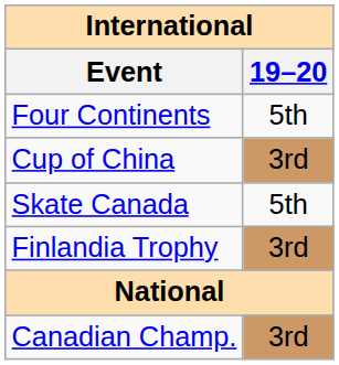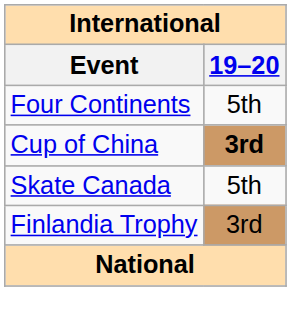 <table class="wikitable" style="text-align:center">
 <tr>
 <th colspan="2" style="background-color: #ffdead; " align="center">International</th>
 </tr>
 <tr>
 <th>Event</th>
 <th><a href='#'>19–20</a></th>
 </tr>
 <tr>
 <td align=left><a href='#'>Four Continents</a></td>
 <td>5th</td>
 </tr>
 <tr>
 <td align=left> <a href='#'>Cup of China</a></td>
-<td bgcolor=cc9966>3rd</td>
+<td bgcolor=cc9966><strong>3rd</strong></td>
 </tr>
 <tr>
 <td align=left> <a href='#'>Skate Canada</a></td>
 <td>5th</td>
 </tr>
 <tr>
 <td align=left> <a href='#'>Finlandia Trophy</a></td>
 <td bgcolor=cc9966>3rd</td>
 </tr>
 <tr>
 <th colspan="2" style="background-color: #ffdead; " align="center">National</th>
 </tr>
-<tr>
-<td align=left><a href='#'>Canadian Champ.</a></td>
-<td bgcolor=cc9966>3rd</td>
-</tr>
 </table>
